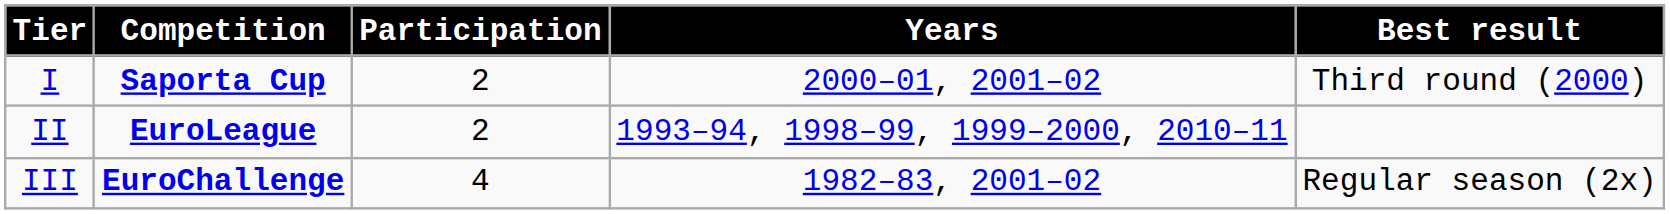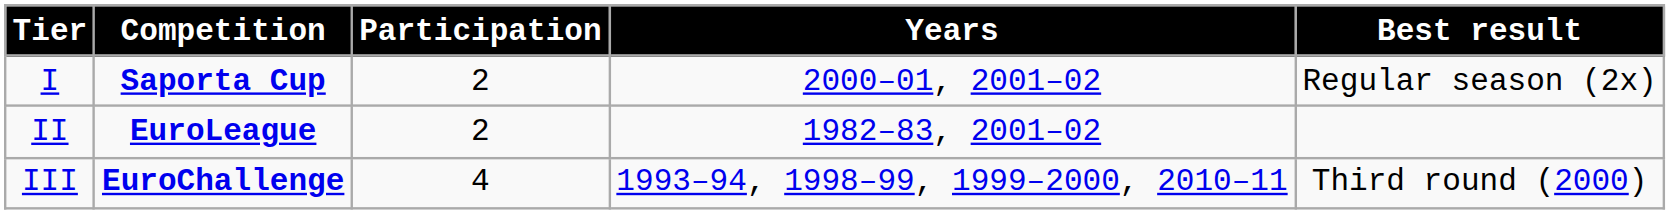 <table class="wikitable sortable" style="text-align:center;">
 <tr bgcolor="#CCCCCC">
 <th style="color:white; background:black;">Tier</th>
 <th style="color:white; background:black;">Competition</th>
 <th style="color:white; background:black;">Participation</th>
 <th style="color:white; background:black;">Years</th>
 <th style="color:white; background:black;">Best result</th>
 </tr>
 <tr>
 <td><a href='#'>I</a></td>
 <td><strong><a href='#'>Saporta Cup</a></strong></td>
 <td>2</td>
 <td><a href='#'>2000–01</a>, <a href='#'>2001–02</a></td>
-<td>Third round (<a href='#'>2000</a>)</td>
+<td>Regular season (2x)</td>
 </tr>
 <tr>
 <td><a href='#'>II</a></td>
 <td><strong><a href='#'>EuroLeague</a></strong></td>
 <td>2</td>
-<td><a href='#'>1993–94</a>, <a href='#'>1998–99</a>, <a href='#'>1999–2000</a>, <a href='#'>2010–11</a></td>
+<td><a href='#'>1982–83</a>, <a href='#'>2001–02</a></td>
 <td></td>
 </tr>
 <tr>
 <td><a href='#'>III</a></td>
 <td><strong><a href='#'>EuroChallenge</a></strong></td>
 <td>4</td>
-<td><a href='#'>1982–83</a>, <a href='#'>2001–02</a></td>
-<td>Regular season (2x)</td>
+<td><a href='#'>1993–94</a>, <a href='#'>1998–99</a>, <a href='#'>1999–2000</a>, <a href='#'>2010–11</a></td>
+<td>Third round (<a href='#'>2000</a>)</td>
 </tr>
 </table>
